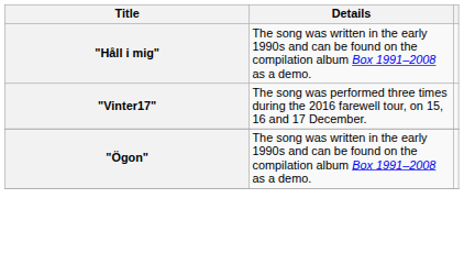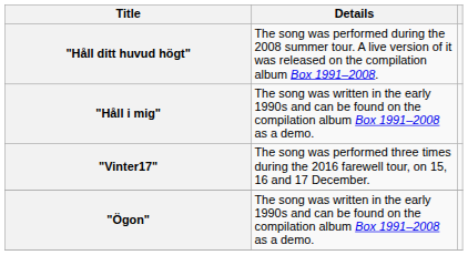 <table class="wikitable sortable plainrowheaders">
 <tr>
 <th scope="col" style="width:20em;">Title</th>
 <th scope="col">Details</th>
 <th scope="col" class="unsortable"></th>
+</tr>
+<tr>
+<th scope="row">"Håll ditt huvud högt"</th>
+<td style="text-align: left;">The song was performed during the 2008 summer tour. A live version of it was released on the compilation album <em><a href='#'>Box 1991–2008</a></em>.</td>
+<td></td>
 </tr>
 <tr>
 <th scope="row">"Håll i mig"</th>
 <td style="text-align: left;">The song was written in the early 1990s and can be found on the compilation album <em><a href='#'>Box 1991–2008</a></em> as a demo.</td>
 <td></td>
 </tr>
 <tr>
 <th scope="row">"Vinter17"</th>
 <td style="text-align: left;">The song was performed three times during the 2016 farewell tour, on 15, 16 and 17 December.</td>
 <td></td>
 </tr>
 <tr>
 </tr>
 <tr>
 <th scope="row">"Ögon"</th>
 <td style="text-align: left;">The song was written in the early 1990s and can be found on the compilation album <em><a href='#'>Box 1991–2008</a></em> as a demo.</td>
 <td></td>
 </tr>
 <tr>
 </tr>
 </table>
